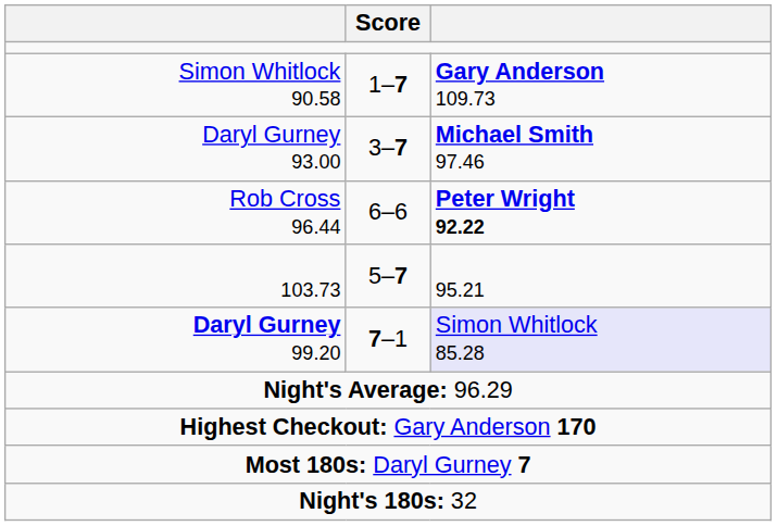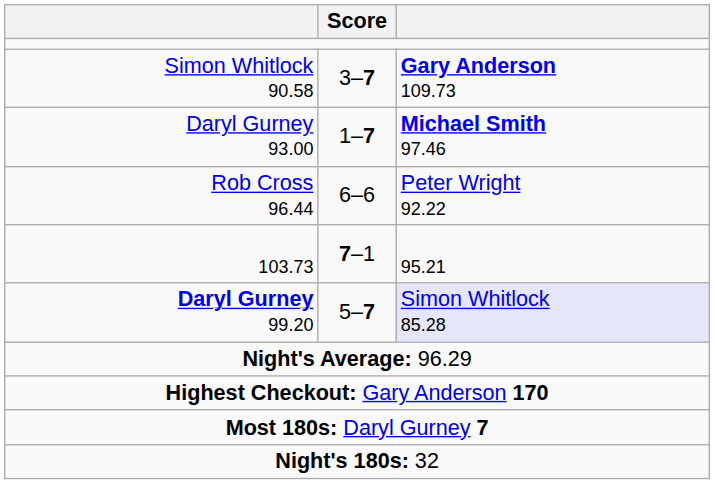 <table class=wikitable style="text-align:center">
 <tr>
 <th width=225></th>
 <th width=50>Score</th>
 <th width=225></th>
 </tr>
 <tr align=center>
 <td colspan="3"></td>
 </tr>
 <tr align=left>
 <td align=right><a href='#'>Simon Whitlock</a>  <br><small><span>90.58</span></small></td>
-<td align=center>1–<strong>7</strong></td>
+<td align=center>3–<strong>7</strong></td>
 <td> <strong><a href='#'>Gary Anderson</a></strong> <br><small><span>109.73</span></small></td>
 </tr>
 <tr align=left>
 <td align=right><a href='#'>Daryl Gurney</a>  <br><small><span>93.00</span></small></td>
-<td align=center>3–<strong>7</strong></td>
+<td align=center>1–<strong>7</strong></td>
 <td> <strong><a href='#'>Michael Smith</a></strong> <br><small><span>97.46</span></small></td>
 </tr>
 <tr align=left>
 <td align=right><a href='#'>Rob Cross</a>  <br><small><span>96.44</span></small></td>
 <td align=center>6–6</td>
-<td><strong> <a href='#'>Peter Wright</a>  <br><small><span>92.22</span></small></strong></td>
+<td> <a href='#'>Peter Wright</a>  <br><small><span>92.22</span></small></td>
 </tr>
 <tr align=left>
 <td align=right> <br><small><span>103.73</span></small></td>
-<td align=center>5–<strong>7</strong></td>
+<td align=center><strong>7</strong>–1</td>
 <td> <br><small><span>95.21</span></small></td>
 </tr>
 <tr align=left>
 <td align=right><strong><a href='#'>Daryl Gurney</a></strong>  <br><small><span>99.20</span></small></td>
-<td align=center><strong>7</strong>–1</td>
+<td align=center>5–<strong>7</strong></td>
 <td style="background: lavender;"> <a href='#'>Simon Whitlock</a> <br><small><span>85.28</span></small></td>
 </tr>
 <tr align=center>
 <td colspan="3"><strong>Night's Average:</strong> 96.29</td>
 </tr>
 <tr align=center>
 <td colspan="3"><strong>Highest Checkout:</strong>  <a href='#'>Gary Anderson</a> <strong>170</strong></td>
 </tr>
 <tr align=center>
 <td colspan="3"><strong>Most 180s:</strong>  <a href='#'>Daryl Gurney</a> <strong>7</strong></td>
 </tr>
 <tr align=center>
 <td colspan="3"><strong>Night's 180s:</strong> 32</td>
 </tr>
 </table>
